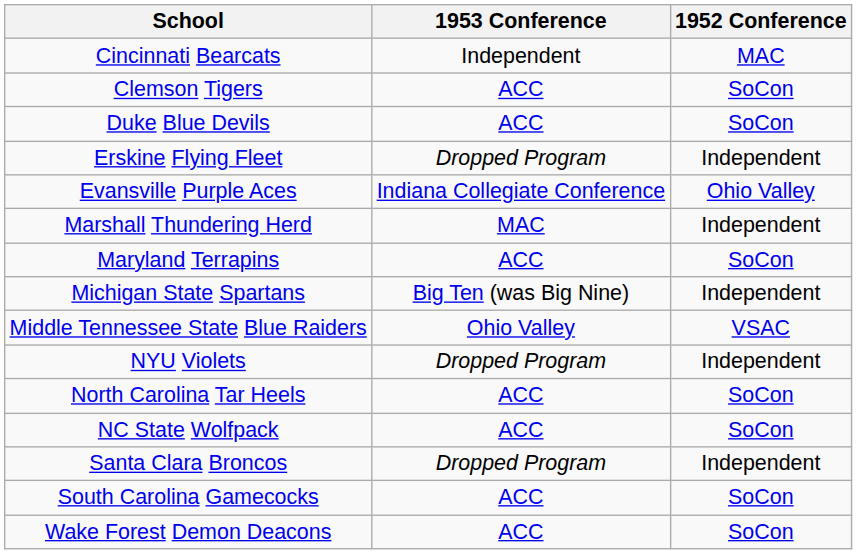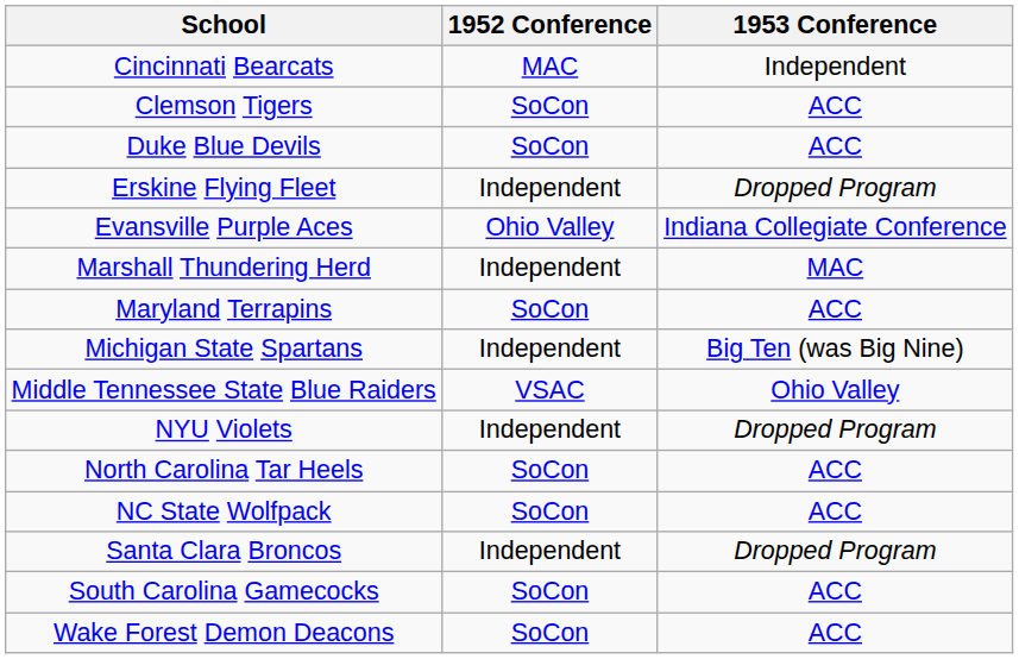 <table class="wikitable sortable">
 <tr>
 <th>School</th>
+<th>1952 Conference</th>
 <th>1953 Conference</th>
-<th>1952 Conference</th>
 </tr>
 <tr style="text-align:center;">
 <td><a href='#'>Cincinnati</a> <a href='#'>Bearcats</a></td>
+<td><a href='#'>MAC</a></td>
+<td>Independent</td>
+</tr>
+<tr style="text-align:center;">
+<td><a href='#'>Clemson</a> <a href='#'>Tigers</a></td>
+<td><a href='#'>SoCon</a></td>
+<td><a href='#'>ACC</a></td>
+</tr>
+<tr style="text-align:center;">
+<td><a href='#'>Duke</a> <a href='#'>Blue Devils</a></td>
+<td><a href='#'>SoCon</a></td>
+<td><a href='#'>ACC</a></td>
+</tr>
+<tr style="text-align:center;">
+<td><a href='#'>Erskine</a> <a href='#'>Flying Fleet</a></td>
+<td>Independent</td>
+<td><em>Dropped Program</em></td>
+</tr>
+<tr style="text-align:center;">
+<td><a href='#'>Evansville</a> <a href='#'>Purple Aces</a></td>
+<td><a href='#'>Ohio Valley</a></td>
+<td><a href='#'>Indiana Collegiate Conference</a></td>
+</tr>
+<tr style="text-align:center;">
+<td><a href='#'>Marshall</a> <a href='#'>Thundering Herd</a></td>
 <td>Independent</td>
 <td><a href='#'>MAC</a></td>
 </tr>
 <tr style="text-align:center;">
-<td><a href='#'>Clemson</a> <a href='#'>Tigers</a></td>
+<td><a href='#'>Maryland</a> <a href='#'>Terrapins</a></td>
+<td><a href='#'>SoCon</a></td>
 <td><a href='#'>ACC</a></td>
-<td><a href='#'>SoCon</a></td>
 </tr>
 <tr style="text-align:center;">
-<td><a href='#'>Duke</a> <a href='#'>Blue Devils</a></td>
-<td><a href='#'>ACC</a></td>
-<td><a href='#'>SoCon</a></td>
+<td><a href='#'>Michigan State</a> <a href='#'>Spartans</a></td>
+<td>Independent</td>
+<td><a href='#'>Big Ten</a> (was Big Nine)</td>
 </tr>
 <tr style="text-align:center;">
-<td><a href='#'>Erskine</a> <a href='#'>Flying Fleet</a></td>
-<td><em>Dropped Program</em></td>
-<td>Independent</td>
-</tr>
-<tr style="text-align:center;">
-<td><a href='#'>Evansville</a> <a href='#'>Purple Aces</a></td>
-<td><a href='#'>Indiana Collegiate Conference</a></td>
+<td><a href='#'>Middle Tennessee State</a> <a href='#'>Blue Raiders</a></td>
+<td><a href='#'>VSAC</a></td>
 <td><a href='#'>Ohio Valley</a></td>
 </tr>
 <tr style="text-align:center;">
-<td><a href='#'>Marshall</a> <a href='#'>Thundering Herd</a></td>
-<td><a href='#'>MAC</a></td>
+<td><a href='#'>NYU</a> <a href='#'>Violets</a></td>
 <td>Independent</td>
-</tr>
-<tr style="text-align:center;">
-<td><a href='#'>Maryland</a> <a href='#'>Terrapins</a></td>
-<td><a href='#'>ACC</a></td>
-<td><a href='#'>SoCon</a></td>
-</tr>
-<tr style="text-align:center;">
-<td><a href='#'>Michigan State</a> <a href='#'>Spartans</a></td>
-<td><a href='#'>Big Ten</a> (was Big Nine)</td>
-<td>Independent</td>
-</tr>
-<tr style="text-align:center;">
-<td><a href='#'>Middle Tennessee State</a> <a href='#'>Blue Raiders</a></td>
-<td><a href='#'>Ohio Valley</a></td>
-<td><a href='#'>VSAC</a></td>
-</tr>
-<tr style="text-align:center;">
-<td><a href='#'>NYU</a> <a href='#'>Violets</a></td>
 <td><em>Dropped Program</em></td>
-<td>Independent</td>
 </tr>
 <tr style="text-align:center;">
 <td><a href='#'>North Carolina</a> <a href='#'>Tar Heels</a></td>
+<td><a href='#'>SoCon</a></td>
 <td><a href='#'>ACC</a></td>
-<td><a href='#'>SoCon</a></td>
 </tr>
 <tr style="text-align:center;">
 <td><a href='#'>NC State</a> <a href='#'>Wolfpack</a></td>
+<td><a href='#'>SoCon</a></td>
 <td><a href='#'>ACC</a></td>
-<td><a href='#'>SoCon</a></td>
 </tr>
 <tr style="text-align:center;">
 <td><a href='#'>Santa Clara</a> <a href='#'>Broncos</a></td>
+<td>Independent</td>
 <td><em>Dropped Program</em></td>
-<td>Independent</td>
 </tr>
 <tr style="text-align:center;">
 <td><a href='#'>South Carolina</a> <a href='#'>Gamecocks</a></td>
+<td><a href='#'>SoCon</a></td>
 <td><a href='#'>ACC</a></td>
-<td><a href='#'>SoCon</a></td>
 </tr>
 <tr style="text-align:center;">
 <td><a href='#'>Wake Forest</a> <a href='#'>Demon Deacons</a></td>
+<td><a href='#'>SoCon</a></td>
 <td><a href='#'>ACC</a></td>
-<td><a href='#'>SoCon</a></td>
 </tr>
 </table>
